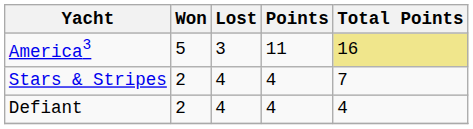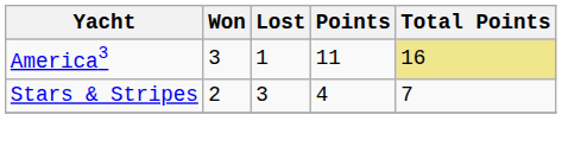 <table class="wikitable">
 <tr>
 <th>Yacht</th>
 <th>Won</th>
 <th>Lost</th>
 <th>Points</th>
 <th>Total Points</th>
 </tr>
 <tr>
 <td><a href='#'>America<sup>3</sup></a></td>
-<td>5</td>
 <td>3</td>
+<td>1</td>
 <td>11</td>
 <td style="background: khaki;">16</td>
 </tr>
 <tr>
 <td><a href='#'>Stars & Stripes</a></td>
 <td>2</td>
-<td>4</td>
+<td>3</td>
 <td>4</td>
 <td>7</td>
 </tr>
 <tr>
-<td>Defiant</td>
-<td>2</td>
-<td>4</td>
-<td>4</td>
-<td>4</td>
-</tr>
-<tr>
 </tr>
 </table>
